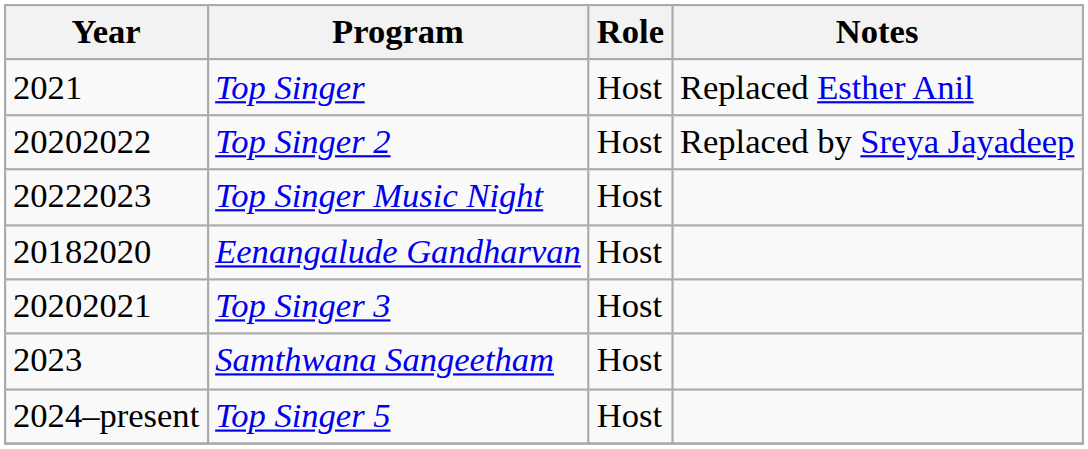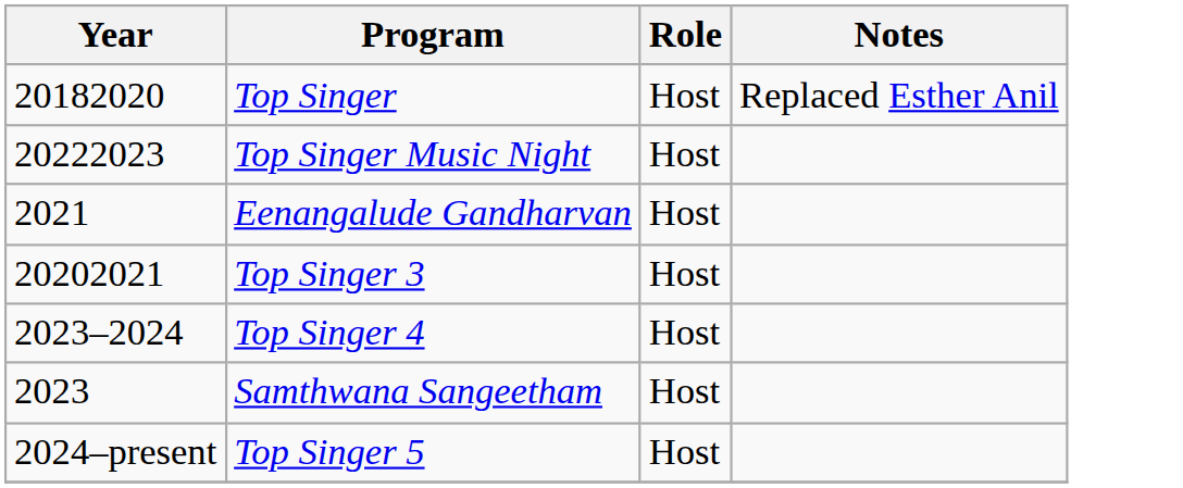 <table class="wikitable">
 <tr>
 <th>Year</th>
 <th>Program</th>
 <th>Role</th>
 <th>Notes</th>
 </tr>
 <tr>
-<td>2021</td>
+<td>20182020</td>
 <td><em><a href='#'>Top Singer</a></em></td>
 <td>Host</td>
 <td>Replaced <a href='#'>Esther Anil</a></td>
-</tr>
-<tr>
-<td>20202022</td>
-<td><em><a href='#'>Top Singer 2</a></em></td>
-<td>Host</td>
-<td>Replaced by <a href='#'>Sreya Jayadeep</a></td>
 </tr>
 <tr>
 <td>20222023</td>
 <td><em><a href='#'>Top Singer Music Night</a></em></td>
 <td>Host</td>
 <td></td>
 </tr>
 <tr>
-<td>20182020</td>
+<td>2021</td>
 <td><em><a href='#'> Eenangalude Gandharvan</a></em></td>
 <td>Host</td>
 <td></td>
 </tr>
 <tr>
 <td>20202021</td>
 <td><em><a href='#'>Top Singer 3</a></em></td>
+<td>Host</td>
+<td></td>
+</tr>
+<tr>
+<td>2023–2024</td>
+<td><em><a href='#'>Top Singer 4</a></em></td>
 <td>Host</td>
 <td></td>
 </tr>
 <tr>
 <td>2023</td>
 <td><em><a href='#'>Samthwana Sangeetham</a></em></td>
 <td>Host</td>
 <td></td>
 </tr>
 <tr>
 <td>2024–present</td>
 <td><em><a href='#'>Top Singer 5</a></em></td>
 <td>Host</td>
 <td></td>
 </tr>
 <tr>
 </tr>
 </table>
